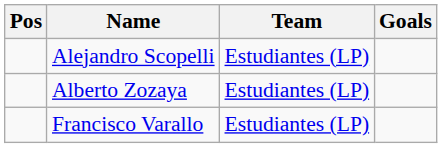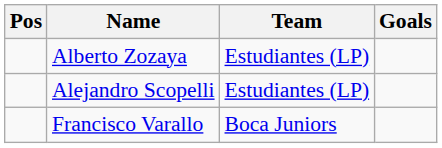 <table class="wikitable">
 <tr>
 <th>Pos</th>
 <th>Name</th>
 <th>Team</th>
 <th>Goals</th>
 </tr>
 <tr>
 <td></td>
+<td> <a href='#'>Alberto Zozaya</a></td>
+<td><a href='#'>Estudiantes (LP)</a></td>
+<td></td>
+</tr>
+<tr>
+<td></td>
 <td> <a href='#'>Alejandro Scopelli</a></td>
 <td><a href='#'>Estudiantes (LP)</a></td>
 <td></td>
 </tr>
 <tr>
 <td></td>
-<td> <a href='#'>Alberto Zozaya</a></td>
-<td><a href='#'>Estudiantes (LP)</a></td>
-<td></td>
-</tr>
-<tr>
-<td></td>
 <td> <a href='#'>Francisco Varallo</a></td>
-<td><a href='#'>Estudiantes (LP)</a></td>
+<td><a href='#'>Boca Juniors</a></td>
 <td></td>
 </tr>
 </table>
